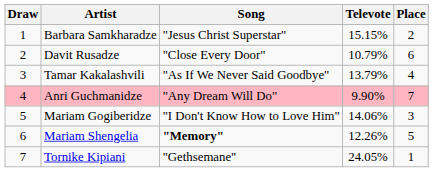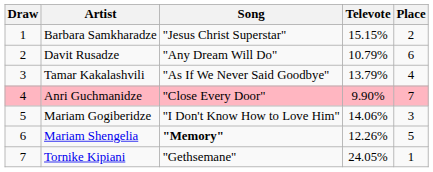 <table class="sortable wikitable" style="margin: 1em auto 1em auto; text-align:center;">
 <tr>
 <th>Draw</th>
 <th>Artist</th>
 <th>Song</th>
 <th>Televote</th>
 <th>Place</th>
 </tr>
 <tr>
 <td>1</td>
 <td align="left">Barbara Samkharadze</td>
 <td align="left">"Jesus Christ Superstar"</td>
 <td>15.15%</td>
 <td>2</td>
 </tr>
 <tr>
 <td>2</td>
 <td align="left">Davit Rusadze</td>
-<td align="left">"Close Every Door"</td>
+<td align="left">"Any Dream Will Do"</td>
 <td>10.79%</td>
 <td>6</td>
 </tr>
 <tr>
 <td>3</td>
 <td align="left">Tamar Kakalashvili</td>
 <td align="left">"As If We Never Said Goodbye"</td>
 <td>13.79%</td>
 <td>4</td>
 </tr>
 <tr style="background:lightpink;">
 <td>4</td>
 <td align="left">Anri Guchmanidze</td>
-<td align="left">"Any Dream Will Do"</td>
+<td align="left">"Close Every Door"</td>
 <td>9.90%</td>
 <td>7</td>
 </tr>
 <tr>
 <td>5</td>
 <td align="left">Mariam Gogiberidze</td>
 <td align="left">"I Don't Know How to Love Him"</td>
 <td>14.06%</td>
 <td>3</td>
 </tr>
 <tr>
 <td>6</td>
 <td align="left"><a href='#'>Mariam Shengelia</a></td>
 <td align="left"><strong>"Memory"</strong></td>
 <td>12.26%</td>
 <td>5</td>
 </tr>
 <tr>
 <td>7</td>
 <td align="left"><a href='#'>Tornike Kipiani</a></td>
 <td align="left">"Gethsemane"</td>
 <td>24.05%</td>
 <td>1</td>
 </tr>
 </table>
